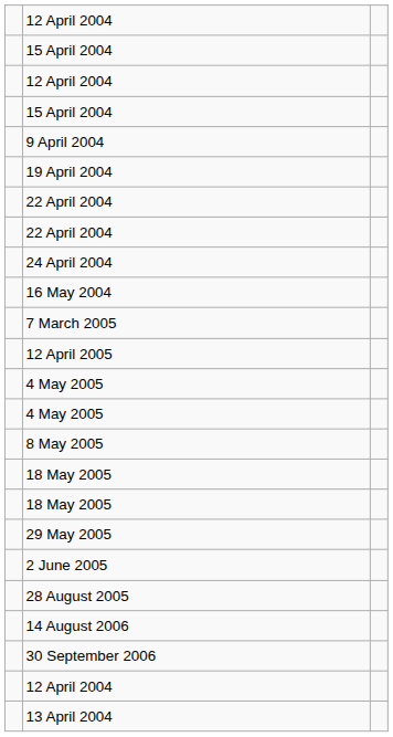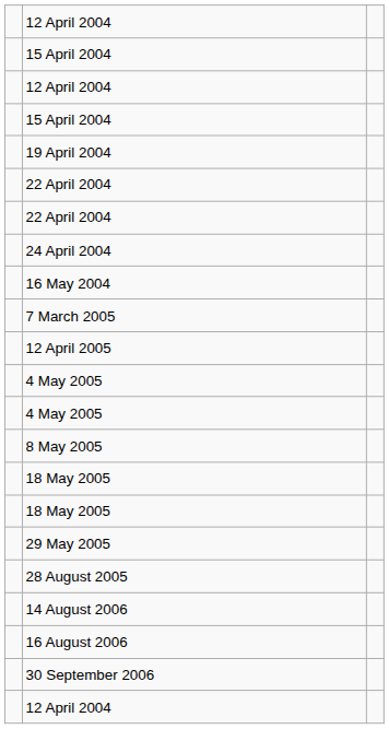 <table class="wikitable" style="font-size: 89%; float: left; width: 26em; margin-right: 1em; height: 700px">
 <tr>
 <td></td>
 <td>12 April 2004</td>
 <td></td>
 </tr>
 <tr>
 <td></td>
 <td>15 April 2004</td>
 <td></td>
 </tr>
 <tr>
 <td></td>
 <td>12 April 2004</td>
 <td></td>
 </tr>
 <tr>
 <td></td>
 <td>15 April 2004</td>
-<td></td>
-</tr>
-<tr>
-<td></td>
-<td>9 April 2004</td>
 <td></td>
 </tr>
 <tr>
 <td></td>
 <td>19 April 2004</td>
 <td></td>
 </tr>
 <tr>
 <td></td>
 <td>22 April 2004</td>
 <td></td>
 </tr>
 <tr>
 <td></td>
 <td>22 April 2004</td>
 <td></td>
 </tr>
 <tr>
 <td></td>
 <td>24 April 2004</td>
 <td></td>
 </tr>
 <tr>
 <td></td>
 <td>16 May 2004</td>
 <td></td>
 </tr>
 <tr>
 <td></td>
 <td>7 March 2005</td>
 <td></td>
 </tr>
 <tr>
 <td></td>
 <td>12 April 2005</td>
 <td></td>
 </tr>
 <tr>
 <td></td>
 <td>4 May 2005</td>
 <td></td>
 </tr>
 <tr>
 <td></td>
 <td>4 May 2005</td>
 <td></td>
 </tr>
 <tr>
 <td></td>
 <td>8 May 2005</td>
 <td></td>
 </tr>
 <tr>
 <td></td>
 <td>18 May 2005</td>
 <td></td>
 </tr>
 <tr>
 <td></td>
 <td>18 May 2005</td>
 <td></td>
 </tr>
 <tr>
 <td></td>
 <td>29 May 2005</td>
 <td></td>
 </tr>
 <tr>
 <td></td>
-<td>2 June 2005</td>
-<td></td>
-</tr>
-<tr>
-<td></td>
 <td>28 August 2005</td>
 <td></td>
 </tr>
 <tr>
 <td></td>
 <td>14 August 2006</td>
+<td></td>
+</tr>
+<tr>
+<td></td>
+<td>16 August 2006</td>
 <td></td>
 </tr>
 <tr>
 <td></td>
 <td>30 September 2006</td>
 <td></td>
 </tr>
 <tr>
 <td></td>
 <td>12 April 2004</td>
 <td></td>
 </tr>
-<tr>
-<td></td>
-<td>13 April 2004</td>
-<td></td>
-</tr>
 </table>
